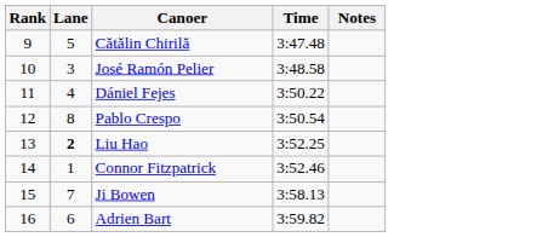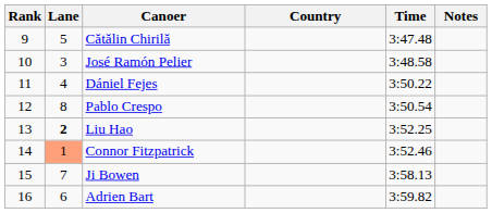 <table class="wikitable sortable" style="text-align:center;">
 <tr>
 <th width=30>Rank</th>
 <th width=30>Lane</th>
 <th width=175>Canoer</th>
+<th width=150>Country</th>
 <th width=30>Time</th>
 <th width=50>Notes</th>
 </tr>
 <tr>
 <td>9</td>
 <td>5</td>
 <td align=left><a href='#'>Cătălin Chirilă</a></td>
+<td align=left></td>
 <td>3:47.48</td>
 <td></td>
 </tr>
 <tr>
 <td>10</td>
 <td>3</td>
 <td align=left><a href='#'>José Ramón Pelier</a></td>
+<td align=left></td>
 <td>3:48.58</td>
 <td></td>
 </tr>
 <tr>
 <td>11</td>
 <td>4</td>
 <td align=left><a href='#'>Dániel Fejes</a></td>
+<td align=left></td>
 <td>3:50.22</td>
 <td></td>
 </tr>
 <tr>
 <td>12</td>
 <td>8</td>
 <td align=left><a href='#'>Pablo Crespo</a></td>
+<td align=left></td>
 <td>3:50.54</td>
 <td></td>
 </tr>
 <tr>
 <td>13</td>
 <td><strong>2</strong></td>
 <td align=left><a href='#'>Liu Hao</a></td>
+<td align=left></td>
 <td>3:52.25</td>
 <td></td>
 </tr>
 <tr>
 <td>14</td>
-<td>1</td>
+<td style="background: lightsalmon;">1</td>
 <td align=left><a href='#'>Connor Fitzpatrick</a></td>
+<td align=left></td>
 <td>3:52.46</td>
 <td></td>
 </tr>
 <tr>
 <td>15</td>
 <td>7</td>
 <td align=left><a href='#'>Ji Bowen</a></td>
+<td align=left></td>
 <td>3:58.13</td>
 <td></td>
 </tr>
 <tr>
 <td>16</td>
 <td>6</td>
 <td align=left><a href='#'>Adrien Bart</a></td>
+<td align=left></td>
 <td>3:59.82</td>
 <td></td>
 </tr>
 </table>
